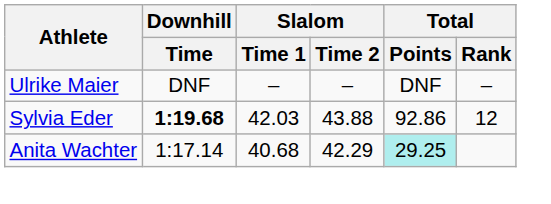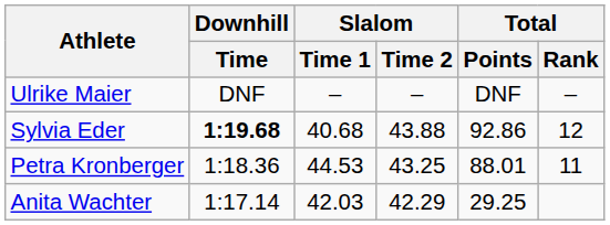 <table class="wikitable" style="font-size:90%">
 <tr>
 <th rowspan="2">Athlete</th>
 <th>Downhill</th>
 <th colspan="2">Slalom</th>
 <th colspan="2">Total</th>
 </tr>
 <tr>
 <th>Time</th>
 <th>Time 1</th>
 <th>Time 2</th>
 <th>Points</th>
 <th>Rank</th>
 </tr>
 <tr>
 <td><a href='#'>Ulrike Maier</a></td>
 <td align="center">DNF</td>
 <td align="center">–</td>
 <td align="center">–</td>
 <td align="center">DNF</td>
 <td align="center">–</td>
 </tr>
 <tr>
 <td><a href='#'>Sylvia Eder</a></td>
 <td align="center"><strong>1:19.68</strong></td>
-<td align="center">42.03</td>
+<td align="center">40.68</td>
 <td align="center">43.88</td>
 <td align="center">92.86</td>
 <td align="center">12</td>
 </tr>
 <tr>
+<td><a href='#'>Petra Kronberger</a></td>
+<td align="center">1:18.36</td>
+<td align="center">44.53</td>
+<td align="center">43.25</td>
+<td align="center">88.01</td>
+<td align="center">11</td>
+</tr>
+<tr>
 <td><a href='#'>Anita Wachter</a></td>
 <td align="center">1:17.14</td>
-<td align="center">40.68</td>
+<td align="center">42.03</td>
 <td align="center">42.29</td>
-<td align="center" style="background: paleturquoise;">29.25</td>
+<td align="center">29.25</td>
 <td align="center"></td>
 </tr>
 </table>
